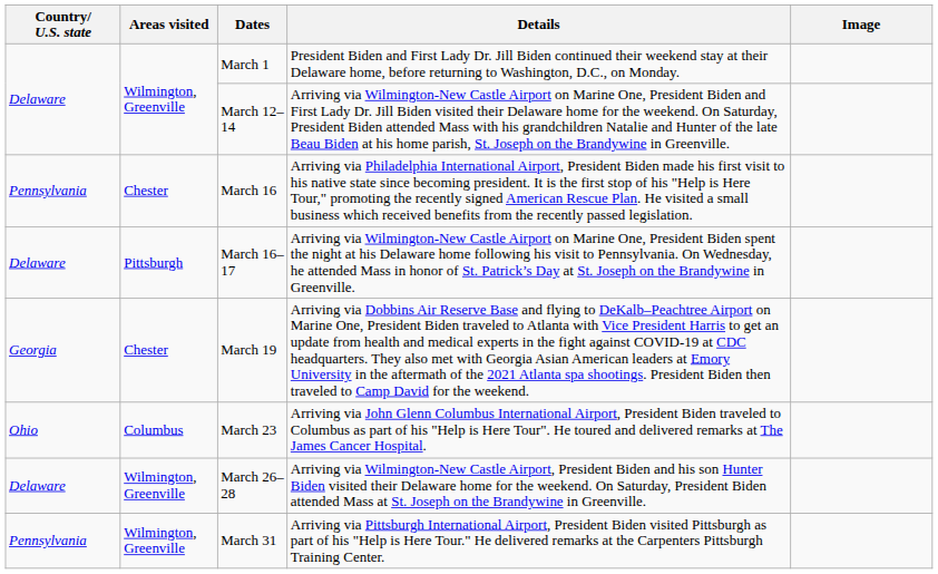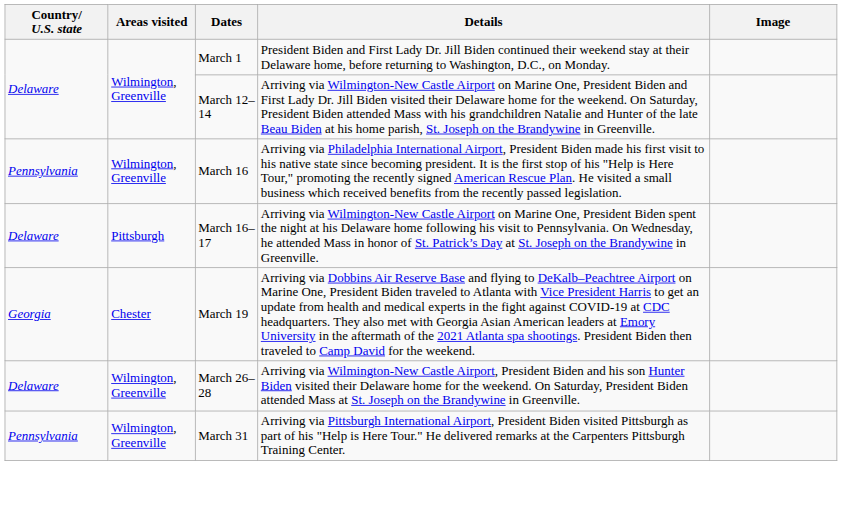 <table class="wikitable" style="margin: 1em auto 1em auto">
 <tr>
 <th width=120>Country/<br><em>U.S. state</em></th>
 <th width=100>Areas visited</th>
 <th width=70>Dates</th>
 <th width=550>Details</th>
 <th width=150>Image</th>
 </tr>
 <tr>
 <td rowspan=2> <em><a href='#'>Delaware</a></em></td>
 <td rowspan="2"><a href='#'>Wilmington</a>, <a href='#'>Greenville</a></td>
 <td>March 1</td>
 <td>President Biden and First Lady Dr. Jill Biden continued their weekend stay at their Delaware home, before returning to Washington, D.C., on Monday.</td>
 <td></td>
 </tr>
 <tr>
 <td>March 12–14</td>
 <td>Arriving via <a href='#'>Wilmington-New Castle Airport</a> on Marine One, President Biden and First Lady Dr. Jill Biden visited their Delaware home for the weekend.  On Saturday, President Biden attended Mass with his grandchildren Natalie and Hunter of the late <a href='#'>Beau Biden</a> at his home parish, <a href='#'>St. Joseph on the Brandywine</a> in Greenville.</td>
 <td></td>
 </tr>
 <tr>
 <td> <em><a href='#'>Pennsylvania</a></em></td>
-<td><a href='#'>Chester</a></td>
+<td><a href='#'>Wilmington</a>, <a href='#'>Greenville</a></td>
 <td>March 16</td>
 <td>Arriving via <a href='#'>Philadelphia International Airport</a>, President Biden made his first visit to his native state since becoming president. It is the first stop of his "Help is Here Tour," promoting the recently signed <a href='#'>American Rescue Plan</a>. He visited a small business which received benefits from the recently passed legislation.</td>
 <td></td>
 </tr>
 <tr>
 <td> <em><a href='#'>Delaware</a></em></td>
 <td><a href='#'>Pittsburgh</a></td>
 <td>March 16–17</td>
 <td>Arriving via <a href='#'>Wilmington-New Castle Airport</a> on Marine One, President Biden spent the night at his Delaware home following his visit to Pennsylvania. On Wednesday, he attended Mass in honor of <a href='#'>St. Patrick’s Day</a> at <a href='#'>St. Joseph on the Brandywine</a> in Greenville.</td>
 <td></td>
 </tr>
 <tr>
 <td> <em><a href='#'>Georgia</a></em></td>
 <td><a href='#'>Chester</a></td>
 <td>March 19</td>
 <td>Arriving via <a href='#'>Dobbins Air Reserve Base</a> and flying to <a href='#'>DeKalb–Peachtree Airport</a> on Marine One, President Biden traveled to Atlanta with <a href='#'>Vice President Harris</a> to get an update from health and medical experts in the fight against COVID-19 at <a href='#'>CDC</a> headquarters. They also met with Georgia Asian American leaders at <a href='#'>Emory University</a> in the aftermath of the <a href='#'>2021 Atlanta spa shootings</a>. President Biden then traveled to <a href='#'>Camp David</a> for the weekend.</td>
 <td></td>
 </tr>
 <tr>
-<td> <em><a href='#'>Ohio</a></em></td>
-<td><a href='#'>Columbus</a></td>
-<td>March 23</td>
-<td>Arriving via <a href='#'>John Glenn Columbus International Airport</a>, President Biden traveled to Columbus as part of his "Help is Here Tour". He toured and delivered remarks at <a href='#'>The James Cancer Hospital</a>.</td>
-<td></td>
-</tr>
-<tr>
 <td> <em><a href='#'>Delaware</a></em></td>
 <td><a href='#'>Wilmington</a>, <a href='#'>Greenville</a></td>
 <td>March 26–28</td>
 <td>Arriving via <a href='#'>Wilmington-New Castle Airport</a>, President Biden and his son <a href='#'>Hunter Biden</a> visited their Delaware home for the weekend. On Saturday, President Biden attended Mass at <a href='#'>St. Joseph on the Brandywine</a> in Greenville.</td>
 <td></td>
 </tr>
 <tr>
 <td> <em><a href='#'>Pennsylvania</a></em></td>
 <td><a href='#'>Wilmington</a>,  <a href='#'>Greenville</a></td>
 <td>March 31</td>
 <td>Arriving via <a href='#'>Pittsburgh International Airport</a>, President Biden visited Pittsburgh as part of his "Help is Here Tour." He delivered remarks at the Carpenters Pittsburgh Training Center.</td>
 <td></td>
 </tr>
 </table>
